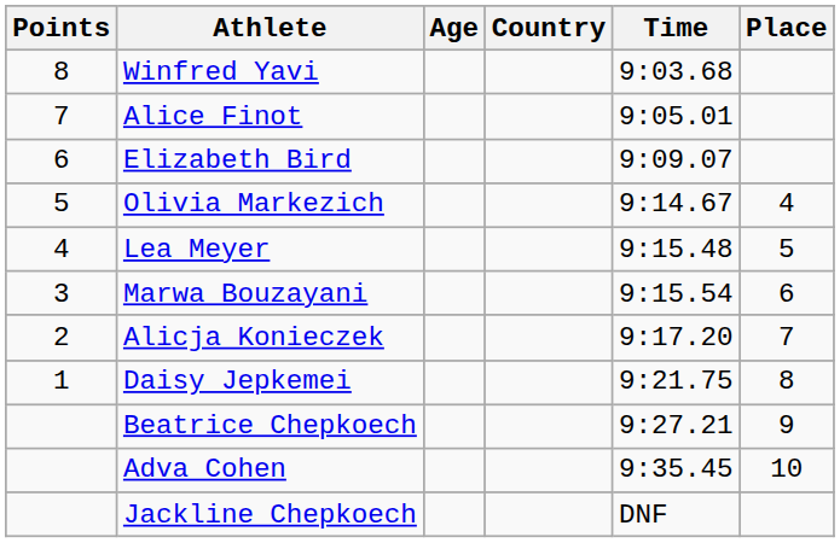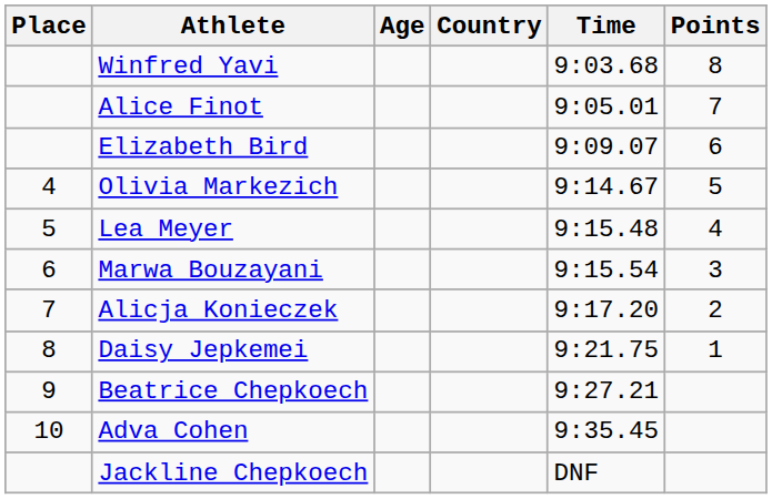 <table class="wikitable mw-datatable sortable">
 <tr>
-<th>Points</th>
+<th>Place</th>
 <th>Athlete</th>
 <th>Age</th>
 <th>Country</th>
 <th>Time</th>
-<th>Place</th>
+<th>Points</th>
 </tr>
 <tr>
-<td align=center>8</td>
+<td align=center></td>
 <td><a href='#'>Winfred Yavi</a></td>
 <td></td>
 <td></td>
 <td>9:03.68</td>
-<td align=center></td>
+<td align=center>8</td>
 </tr>
 <tr>
-<td align=center>7</td>
+<td align=center></td>
 <td><a href='#'>Alice Finot</a></td>
 <td></td>
 <td></td>
 <td>9:05.01</td>
-<td align=center></td>
+<td align=center>7</td>
 </tr>
 <tr>
-<td align=center>6</td>
+<td align=center></td>
 <td><a href='#'>Elizabeth Bird</a></td>
 <td></td>
 <td></td>
 <td>9:09.07</td>
-<td align=center></td>
+<td align=center>6</td>
 </tr>
 <tr>
-<td align=center>5</td>
+<td align=center>4</td>
 <td><a href='#'>Olivia Markezich</a></td>
 <td></td>
 <td></td>
 <td>9:14.67</td>
-<td align=center>4</td>
+<td align=center>5</td>
 </tr>
 <tr>
-<td align=center>4</td>
+<td align=center>5</td>
 <td><a href='#'>Lea Meyer</a></td>
 <td></td>
 <td></td>
 <td>9:15.48</td>
-<td align=center>5</td>
+<td align=center>4</td>
 </tr>
 <tr>
-<td align=center>3</td>
+<td align=center>6</td>
 <td><a href='#'>Marwa Bouzayani</a></td>
 <td></td>
 <td></td>
 <td>9:15.54</td>
-<td align=center>6</td>
+<td align=center>3</td>
 </tr>
 <tr>
-<td align=center>2</td>
+<td align=center>7</td>
 <td><a href='#'>Alicja Konieczek</a></td>
 <td></td>
 <td></td>
 <td>9:17.20</td>
-<td align=center>7</td>
+<td align=center>2</td>
 </tr>
 <tr>
-<td align=center>1</td>
+<td align=center>8</td>
 <td><a href='#'>Daisy Jepkemei</a></td>
 <td></td>
 <td></td>
 <td>9:21.75</td>
-<td align=center>8</td>
+<td align=center>1</td>
 </tr>
 <tr>
-<td align=center></td>
+<td align=center>9</td>
 <td><a href='#'>Beatrice Chepkoech</a></td>
 <td></td>
 <td></td>
 <td>9:27.21</td>
-<td align=center>9</td>
+<td align=center></td>
 </tr>
 <tr>
-<td align=center></td>
+<td align=center>10</td>
 <td><a href='#'>Adva Cohen</a></td>
 <td></td>
 <td></td>
 <td>9:35.45</td>
-<td align=center>10</td>
+<td align=center></td>
 </tr>
 <tr>
 <td align=center></td>
 <td><a href='#'>Jackline Chepkoech</a></td>
 <td></td>
 <td></td>
 <td>DNF</td>
 <td align=center></td>
 </tr>
 </table>
